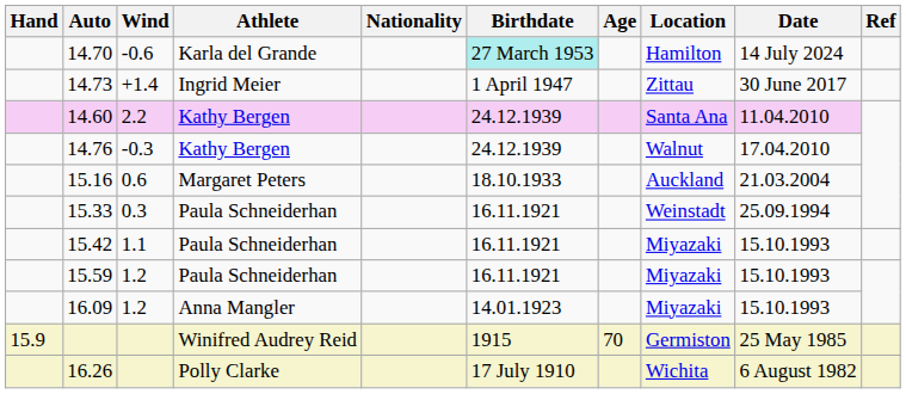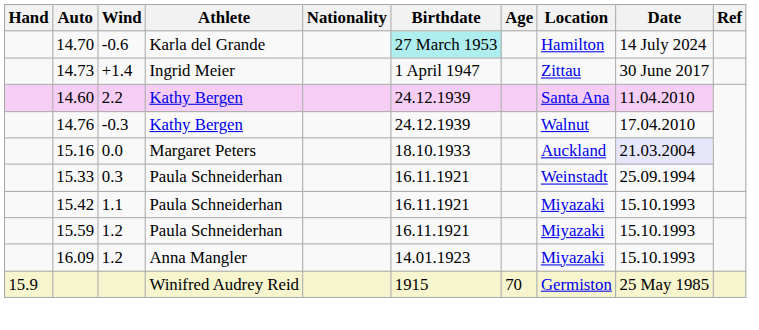 <table class="wikitable">
 <tr>
 <th>Hand</th>
 <th>Auto</th>
 <th>Wind</th>
 <th>Athlete</th>
 <th>Nationality</th>
 <th>Birthdate</th>
 <th>Age</th>
 <th>Location</th>
 <th>Date</th>
 <th>Ref</th>
 </tr>
 <tr>
 <td></td>
 <td>14.70</td>
 <td>-0.6</td>
 <td>Karla del Grande</td>
 <td></td>
 <td style="background: paleturquoise;">27 March 1953</td>
 <td></td>
 <td><a href='#'>Hamilton</a></td>
 <td>14 July 2024</td>
 <td></td>
 </tr>
 <tr>
 <td></td>
 <td>14.73</td>
 <td>+1.4</td>
 <td>Ingrid Meier</td>
 <td></td>
 <td>1 April 1947</td>
 <td></td>
 <td><a href='#'>Zittau</a></td>
 <td>30 June 2017</td>
 <td></td>
 </tr>
 <tr bgcolor=#f6CEF5>
 <td></td>
 <td>14.60</td>
 <td>2.2</td>
 <td><a href='#'>Kathy Bergen</a></td>
 <td></td>
 <td>24.12.1939</td>
 <td></td>
 <td><a href='#'>Santa Ana</a></td>
 <td>11.04.2010</td>
 </tr>
 <tr>
 <td></td>
 <td>14.76</td>
 <td>-0.3</td>
 <td><a href='#'>Kathy Bergen</a></td>
 <td></td>
 <td>24.12.1939</td>
 <td></td>
 <td><a href='#'>Walnut</a></td>
 <td>17.04.2010</td>
 </tr>
 <tr>
 <td></td>
 <td>15.16</td>
-<td>0.6</td>
+<td>0.0</td>
 <td>Margaret Peters</td>
 <td></td>
 <td>18.10.1933</td>
 <td></td>
 <td><a href='#'>Auckland</a></td>
-<td>21.03.2004</td>
+<td style="background: lavender;">21.03.2004</td>
 </tr>
 <tr>
 <td></td>
 <td>15.33</td>
 <td>0.3</td>
 <td>Paula Schneiderhan</td>
 <td></td>
 <td>16.11.1921</td>
 <td></td>
 <td><a href='#'>Weinstadt</a></td>
 <td>25.09.1994</td>
 </tr>
 <tr>
 <td></td>
 <td>15.42</td>
 <td>1.1</td>
 <td>Paula Schneiderhan</td>
 <td></td>
 <td>16.11.1921</td>
 <td></td>
 <td><a href='#'>Miyazaki</a></td>
 <td>15.10.1993</td>
 <td></td>
 </tr>
 <tr>
 <td></td>
 <td>15.59</td>
 <td>1.2</td>
 <td>Paula Schneiderhan</td>
 <td></td>
 <td>16.11.1921</td>
 <td></td>
 <td><a href='#'>Miyazaki</a></td>
 <td>15.10.1993</td>
 </tr>
 <tr>
 <td></td>
 <td>16.09</td>
 <td>1.2</td>
 <td>Anna Mangler</td>
 <td></td>
 <td>14.01.1923</td>
 <td></td>
 <td><a href='#'>Miyazaki</a></td>
 <td>15.10.1993</td>
 </tr>
 <tr bgcolor=#f6F5CE>
 <td>15.9</td>
 <td></td>
 <td></td>
 <td>Winifred Audrey Reid</td>
 <td></td>
 <td>1915</td>
 <td>70</td>
 <td><a href='#'>Germiston</a></td>
 <td>25 May 1985</td>
 <td></td>
 </tr>
-<tr bgcolor=#f6F5CE>
-<td></td>
-<td>16.26</td>
-<td></td>
-<td>Polly Clarke</td>
-<td></td>
-<td>17 July 1910</td>
-<td></td>
-<td><a href='#'>Wichita</a></td>
-<td>6 August 1982</td>
-<td></td>
-</tr>
 </table>
